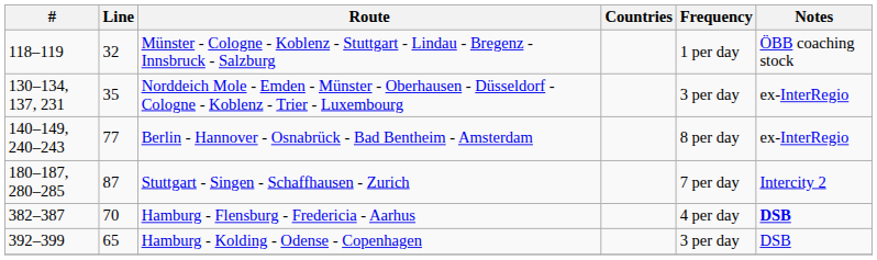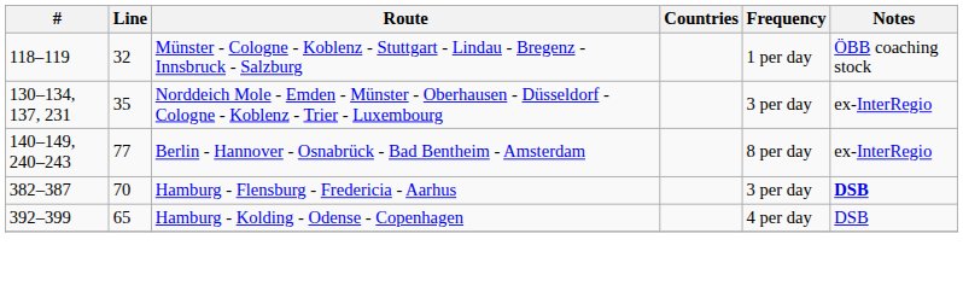 <table class="wikitable sortable">
 <tr>
 <th>#</th>
 <th>Line</th>
 <th>Route</th>
 <th>Countries</th>
 <th>Frequency</th>
 <th>Notes</th>
 </tr>
 <tr>
 <td>118–119</td>
 <td>32</td>
 <td><a href='#'>Münster</a> - <a href='#'>Cologne</a> - <a href='#'>Koblenz</a> - <a href='#'>Stuttgart</a> - <a href='#'>Lindau</a> - <a href='#'>Bregenz</a> - <a href='#'>Innsbruck</a> - <a href='#'>Salzburg</a></td>
 <td></td>
 <td>1 per day</td>
 <td><a href='#'>ÖBB</a> coaching stock</td>
 </tr>
 <tr>
 <td>130–134, 137, 231</td>
 <td>35</td>
 <td><a href='#'>Norddeich Mole</a> - <a href='#'>Emden</a> - <a href='#'>Münster</a> - <a href='#'>Oberhausen</a> - <a href='#'>Düsseldorf</a> - <a href='#'>Cologne</a> - <a href='#'>Koblenz</a> - <a href='#'>Trier</a> - <a href='#'>Luxembourg</a></td>
 <td></td>
 <td>3 per day</td>
 <td>ex-<a href='#'>InterRegio</a></td>
 </tr>
 <tr>
 <td>140–149, 240–243</td>
 <td>77</td>
 <td><a href='#'>Berlin</a> - <a href='#'>Hannover</a> - <a href='#'>Osnabrück</a> - <a href='#'>Bad Bentheim</a> - <a href='#'>Amsterdam</a></td>
 <td></td>
 <td>8 per day</td>
 <td>ex-<a href='#'>InterRegio</a></td>
 </tr>
 <tr>
-<td>180–187, 280–285</td>
-<td>87</td>
-<td><a href='#'>Stuttgart</a> - <a href='#'>Singen</a> - <a href='#'>Schaffhausen</a> - <a href='#'>Zurich</a></td>
-<td></td>
-<td>7 per day</td>
-<td><a href='#'>Intercity 2</a></td>
-</tr>
-<tr>
 <td>382–387</td>
 <td>70</td>
 <td><a href='#'>Hamburg</a> - <a href='#'>Flensburg</a> - <a href='#'>Fredericia</a> - <a href='#'>Aarhus</a></td>
 <td></td>
-<td>4 per day</td>
+<td>3 per day</td>
 <td><strong><a href='#'>DSB</a></strong></td>
 </tr>
 <tr>
 <td>392–399</td>
 <td>65</td>
 <td><a href='#'>Hamburg</a> - <a href='#'>Kolding</a> - <a href='#'>Odense</a> - <a href='#'>Copenhagen</a></td>
 <td></td>
-<td>3 per day</td>
+<td>4 per day</td>
 <td><a href='#'>DSB</a></td>
 </tr>
 <tr>
 </tr>
 </table>
